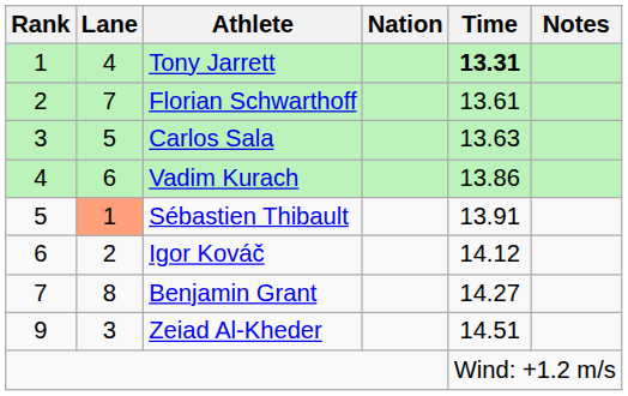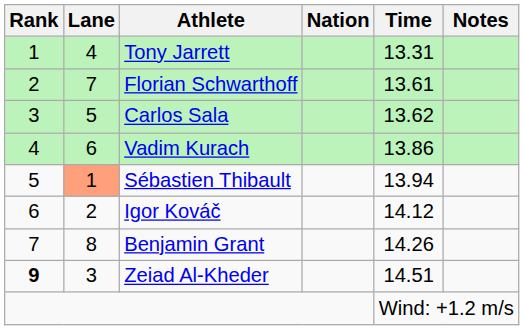 <table class="wikitable sortable" style="text-align:center">
 <tr>
 <th>Rank</th>
 <th>Lane</th>
 <th>Athlete</th>
 <th>Nation</th>
 <th>Time</th>
 <th>Notes</th>
 </tr>
 <tr style="background:#bbf3bb;">
 <td>1</td>
 <td>4</td>
 <td align=left><a href='#'>Tony Jarrett</a></td>
 <td align=left></td>
-<td><strong>13.31</strong></td>
+<td>13.31</td>
 <td></td>
 </tr>
 <tr style="background:#bbf3bb;">
 <td>2</td>
 <td>7</td>
 <td align=left><a href='#'>Florian Schwarthoff</a></td>
 <td align=left></td>
 <td>13.61</td>
 <td></td>
 </tr>
 <tr style="background:#bbf3bb;">
 <td>3</td>
 <td>5</td>
 <td align=left><a href='#'>Carlos Sala</a></td>
 <td align=left></td>
-<td>13.63</td>
+<td>13.62</td>
 <td></td>
 </tr>
 <tr style="background:#bbf3bb;">
 <td>4</td>
 <td>6</td>
 <td align=left><a href='#'>Vadim Kurach</a></td>
 <td align=left></td>
 <td>13.86</td>
 <td></td>
 </tr>
 <tr>
 <td>5</td>
 <td style="background: lightsalmon;">1</td>
 <td align=left><a href='#'>Sébastien Thibault</a></td>
 <td align=left></td>
-<td>13.91</td>
+<td>13.94</td>
 <td></td>
 </tr>
 <tr>
 <td>6</td>
 <td>2</td>
 <td align=left><a href='#'>Igor Kováč</a></td>
 <td align=left></td>
 <td>14.12</td>
 <td></td>
 </tr>
 <tr>
 <td>7</td>
 <td>8</td>
 <td align=left><a href='#'>Benjamin Grant</a></td>
 <td align=left></td>
-<td>14.27</td>
+<td>14.26</td>
 <td></td>
 </tr>
 <tr>
-<td>9</td>
+<td><strong>9</strong></td>
 <td>3</td>
 <td align=left><a href='#'>Zeiad Al-Kheder</a></td>
 <td align=left></td>
 <td>14.51</td>
 <td></td>
 </tr>
 <tr class="sortbottom">
 <td colspan=4></td>
 <td colspan="2" style="text-align:left;">Wind: +1.2 m/s</td>
 </tr>
 </table>
